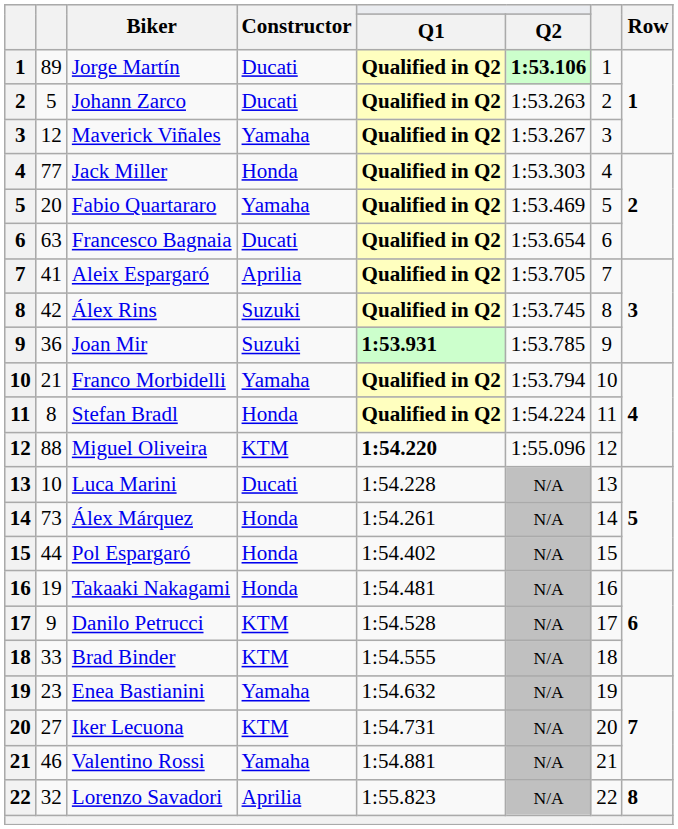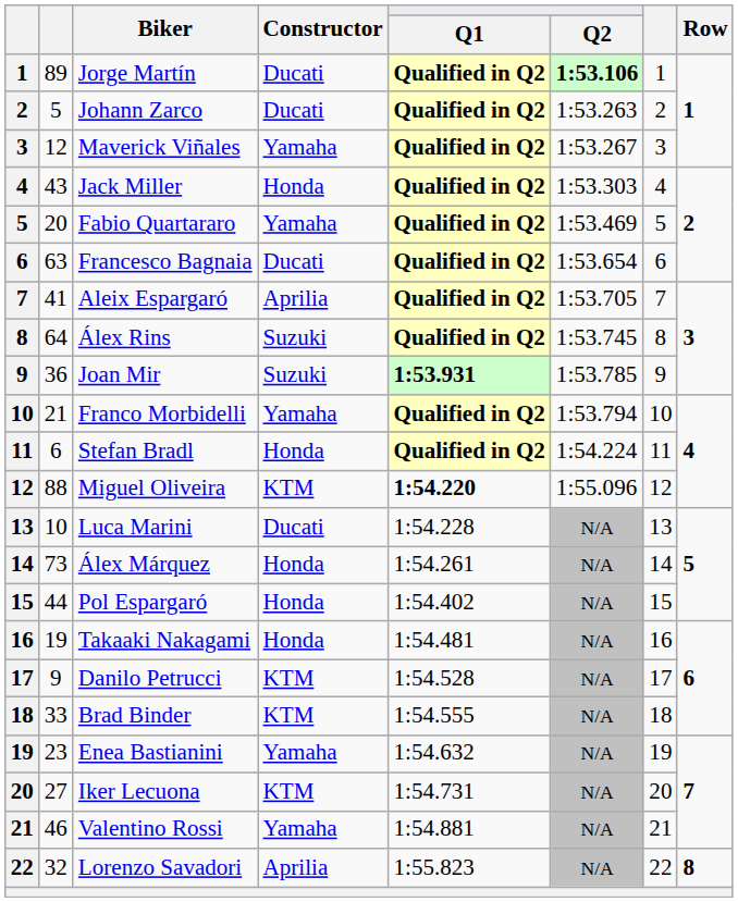 <table class="wikitable sortable" style="font-size: 85%;">
 <tr>
 <th rowspan="2"></th>
 <th rowspan="2"></th>
 <th rowspan="2">Biker</th>
 <th rowspan="2">Constructor</th>
 <th colspan="2" style="background:#eaecf0; text-align:center;"></th>
 <th rowspan="2"></th>
 <th rowspan="2">Row</th>
 </tr>
 <tr>
 <th scope="col">Q1</th>
 <th scope="col">Q2</th>
 </tr>
 <tr>
 <th scope="row">1</th>
 <td align="center">89</td>
 <td> <a href='#'>Jorge Martín</a></td>
 <td><a href='#'>Ducati</a></td>
 <td style="background:#ffffbf;"><strong>Qualified in Q2</strong></td>
 <td style="background:#ccffcc;"><strong>1:53.106</strong></td>
 <td align="center">1</td>
 <td rowspan="3"><strong>1</strong></td>
 </tr>
 <tr>
 <th scope="row">2</th>
 <td align="center">5</td>
 <td> <a href='#'>Johann Zarco</a></td>
 <td><a href='#'>Ducati</a></td>
 <td style="background:#ffffbf;"><strong>Qualified in Q2</strong></td>
 <td>1:53.263</td>
 <td align="center">2</td>
 </tr>
 <tr>
 <th scope="row">3</th>
 <td align="center">12</td>
 <td> <a href='#'>Maverick Viñales</a></td>
 <td><a href='#'>Yamaha</a></td>
 <td style="background:#ffffbf;"><strong>Qualified in Q2</strong></td>
 <td>1:53.267</td>
 <td align="center">3</td>
 </tr>
 <tr>
 <th scope="row">4</th>
-<td align="center">77</td>
+<td align="center">43</td>
 <td> <a href='#'>Jack Miller</a></td>
 <td><a href='#'>Honda</a></td>
 <td style="background:#ffffbf;"><strong>Qualified in Q2</strong></td>
 <td>1:53.303</td>
 <td align="center">4</td>
 <td rowspan="3"><strong>2</strong></td>
 </tr>
 <tr>
 <th scope="row">5</th>
 <td align="center">20</td>
 <td> <a href='#'>Fabio Quartararo</a></td>
 <td><a href='#'>Yamaha</a></td>
 <td style="background:#ffffbf;"><strong>Qualified in Q2</strong></td>
 <td>1:53.469</td>
 <td align="center">5</td>
 </tr>
 <tr>
 <th scope="row">6</th>
 <td align="center">63</td>
 <td> <a href='#'>Francesco Bagnaia</a></td>
 <td><a href='#'>Ducati</a></td>
 <td style="background:#ffffbf;"><strong>Qualified in Q2</strong></td>
 <td>1:53.654</td>
 <td align="center">6</td>
 </tr>
 <tr>
 <th scope="row">7</th>
 <td align="center">41</td>
 <td> <a href='#'>Aleix Espargaró</a></td>
 <td><a href='#'>Aprilia</a></td>
 <td style="background:#ffffbf;"><strong>Qualified in Q2</strong></td>
 <td>1:53.705</td>
 <td align="center">7</td>
 <td rowspan="3"><strong>3</strong></td>
 </tr>
 <tr>
 <th scope="row">8</th>
-<td align="center">42</td>
+<td align="center">64</td>
 <td> <a href='#'>Álex Rins</a></td>
 <td><a href='#'>Suzuki</a></td>
 <td style="background:#ffffbf;"><strong>Qualified in Q2</strong></td>
 <td>1:53.745</td>
 <td align="center">8</td>
 </tr>
 <tr>
 <th scope="row">9</th>
 <td align="center">36</td>
 <td> <a href='#'>Joan Mir</a></td>
 <td><a href='#'>Suzuki</a></td>
 <td style="background:#ccffcc;"><strong>1:53.931</strong></td>
 <td>1:53.785</td>
 <td align="center">9</td>
 </tr>
 <tr>
 <th scope="row">10</th>
 <td align="center">21</td>
 <td> <a href='#'>Franco Morbidelli</a></td>
 <td><a href='#'>Yamaha</a></td>
 <td style="background:#ffffbf;"><strong>Qualified in Q2</strong></td>
 <td>1:53.794</td>
 <td align="center">10</td>
 <td rowspan="3"><strong>4</strong></td>
 </tr>
 <tr>
 <th scope="row">11</th>
-<td align="center">8</td>
+<td align="center">6</td>
 <td> <a href='#'>Stefan Bradl</a></td>
 <td><a href='#'>Honda</a></td>
 <td style="background:#ffffbf;"><strong>Qualified in Q2</strong></td>
 <td>1:54.224</td>
 <td align="center">11</td>
 </tr>
 <tr>
 <th scope="row">12</th>
 <td align="center">88</td>
 <td> <a href='#'>Miguel Oliveira</a></td>
 <td><a href='#'>KTM</a></td>
 <td><strong>1:54.220</strong></td>
 <td>1:55.096</td>
 <td align="center">12</td>
 </tr>
 <tr>
 <th scope="row">13</th>
 <td align="center">10</td>
 <td> <a href='#'>Luca Marini</a></td>
 <td><a href='#'>Ducati</a></td>
 <td>1:54.228</td>
 <td style="background: silver" align="center" data-sort-value="13"><small>N/A</small></td>
 <td align="center">13</td>
 <td rowspan="3"><strong>5</strong></td>
 </tr>
 <tr>
 <th scope="row">14</th>
 <td align="center">73</td>
 <td> <a href='#'>Álex Márquez</a></td>
 <td><a href='#'>Honda</a></td>
 <td>1:54.261</td>
 <td style="background: silver" align="center" data-sort-value="14"><small>N/A</small></td>
 <td align="center">14</td>
 </tr>
 <tr>
 <th scope="row">15</th>
 <td align="center">44</td>
 <td> <a href='#'>Pol Espargaró</a></td>
 <td><a href='#'>Honda</a></td>
 <td>1:54.402</td>
 <td style="background: silver" align="center" data-sort-value="15"><small>N/A</small></td>
 <td align="center">15</td>
 </tr>
 <tr>
 <th scope="row">16</th>
 <td align="center">19</td>
 <td> <a href='#'>Takaaki Nakagami</a></td>
 <td><a href='#'>Honda</a></td>
 <td>1:54.481</td>
 <td style="background: silver" align="center" data-sort-value="16"><small>N/A</small></td>
 <td align="center">16</td>
 <td rowspan="3"><strong>6</strong></td>
 </tr>
 <tr>
 <th scope="row">17</th>
 <td align="center">9</td>
 <td> <a href='#'>Danilo Petrucci</a></td>
 <td><a href='#'>KTM</a></td>
 <td>1:54.528</td>
 <td style="background: silver" align="center" data-sort-value="17"><small>N/A</small></td>
 <td align="center">17</td>
 </tr>
 <tr>
 <th scope="row">18</th>
 <td align="center">33</td>
 <td> <a href='#'>Brad Binder</a></td>
 <td><a href='#'>KTM</a></td>
 <td>1:54.555</td>
 <td style="background: silver" align="center" data-sort-value="18"><small>N/A</small></td>
 <td align="center">18</td>
 </tr>
 <tr>
 <th scope="row">19</th>
 <td align="center">23</td>
 <td> <a href='#'>Enea Bastianini</a></td>
 <td><a href='#'>Yamaha</a></td>
 <td>1:54.632</td>
 <td style="background: silver" align="center" data-sort-value="19"><small>N/A</small></td>
 <td align="center">19</td>
 <td rowspan="3"><strong>7</strong></td>
 </tr>
 <tr>
 <th scope="row">20</th>
 <td align="center">27</td>
 <td> <a href='#'>Iker Lecuona</a></td>
 <td><a href='#'>KTM</a></td>
 <td>1:54.731</td>
 <td style="background: silver" align="center" data-sort-value="20"><small>N/A</small></td>
 <td align="center">20</td>
 </tr>
 <tr>
 <th scope="row">21</th>
 <td align="center">46</td>
 <td> <a href='#'>Valentino Rossi</a></td>
 <td><a href='#'>Yamaha</a></td>
 <td>1:54.881</td>
 <td style="background: silver" align="center" data-sort-value="21"><small>N/A</small></td>
 <td align="center">21</td>
 </tr>
 <tr>
 <th scope="row">22</th>
 <td align="center">32</td>
 <td> <a href='#'>Lorenzo Savadori</a></td>
 <td><a href='#'>Aprilia</a></td>
 <td>1:55.823</td>
 <td style="background: silver" align="center" data-sort-value="22"><small>N/A</small></td>
 <td align="center">22</td>
 <td><strong>8</strong></td>
 </tr>
 <tr>
 <th colspan=9></th>
 </tr>
 <tr>
 </tr>
 </table>
